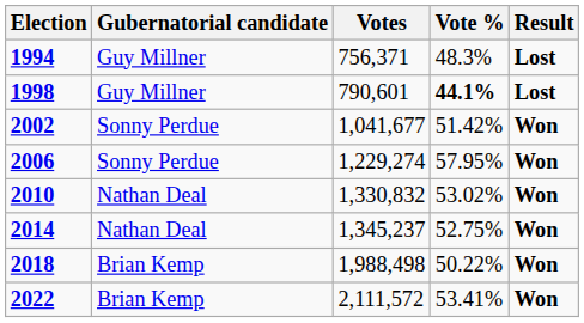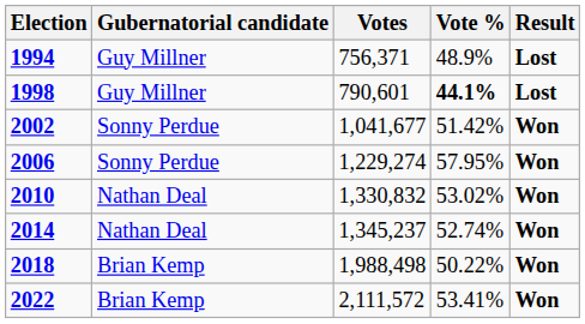 <table class="wikitable">
 <tr>
 <th>Election</th>
 <th>Gubernatorial candidate</th>
 <th>Votes</th>
 <th>Vote %</th>
 <th>Result</th>
 </tr>
 <tr>
 <td><strong><a href='#'>1994</a></strong></td>
 <td><a href='#'>Guy Millner</a></td>
 <td>756,371</td>
-<td>48.3%</td>
+<td>48.9%</td>
 <td><strong>Lost</strong> </td>
 </tr>
 <tr>
 <td><strong><a href='#'>1998</a></strong></td>
 <td><a href='#'>Guy Millner</a></td>
 <td>790,601</td>
 <td><strong>44.1%</strong></td>
 <td><strong>Lost</strong> </td>
 </tr>
 <tr>
 <td><strong><a href='#'>2002</a></strong></td>
 <td><a href='#'>Sonny Perdue</a></td>
 <td>1,041,677</td>
 <td>51.42%</td>
 <td><strong>Won</strong> </td>
 </tr>
 <tr>
 <td><strong><a href='#'>2006</a></strong></td>
 <td><a href='#'>Sonny Perdue</a></td>
 <td>1,229,274</td>
 <td>57.95%</td>
 <td><strong>Won</strong> </td>
 </tr>
 <tr>
 <td><strong><a href='#'>2010</a></strong></td>
 <td><a href='#'>Nathan Deal</a></td>
 <td>1,330,832</td>
 <td>53.02%</td>
 <td><strong>Won</strong> </td>
 </tr>
 <tr>
 <td><strong><a href='#'>2014</a></strong></td>
 <td><a href='#'>Nathan Deal</a></td>
 <td>1,345,237</td>
-<td>52.75%</td>
+<td>52.74%</td>
 <td><strong>Won</strong> </td>
 </tr>
 <tr>
 <td><strong><a href='#'>2018</a></strong></td>
 <td><a href='#'>Brian Kemp</a></td>
 <td>1,988,498</td>
 <td>50.22%</td>
 <td><strong>Won</strong> </td>
 </tr>
 <tr>
 <td><strong><a href='#'>2022</a></strong></td>
 <td><a href='#'>Brian Kemp</a></td>
 <td>2,111,572</td>
 <td>53.41%</td>
 <td><strong>Won</strong> </td>
 </tr>
 </table>
